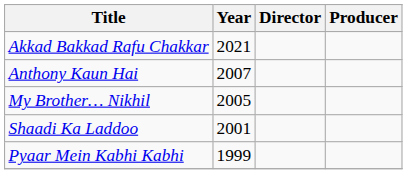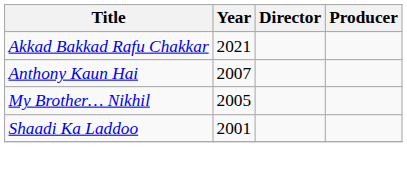 <table class="wikitable sortable">
 <tr>
 <th>Title</th>
 <th>Year</th>
 <th>Director</th>
 <th>Producer</th>
 </tr>
 <tr>
 <td><em><a href='#'>Akkad Bakkad Rafu Chakkar</a></em></td>
 <td>2021</td>
 <td></td>
 <td></td>
 </tr>
 <tr>
 <td><em><a href='#'>Anthony Kaun Hai</a></em></td>
 <td>2007</td>
 <td></td>
 <td></td>
 </tr>
 <tr>
 <td><em><a href='#'>My Brother… Nikhil</a></em></td>
 <td>2005</td>
 <td></td>
 <td></td>
 </tr>
 <tr>
 <td><em><a href='#'>Shaadi Ka Laddoo</a></em></td>
 <td>2001</td>
 <td></td>
 <td></td>
 </tr>
 <tr>
-<td><em><a href='#'>Pyaar Mein Kabhi Kabhi</a></em></td>
-<td>1999</td>
-<td></td>
-<td></td>
-</tr>
-<tr>
 </tr>
 </table>
